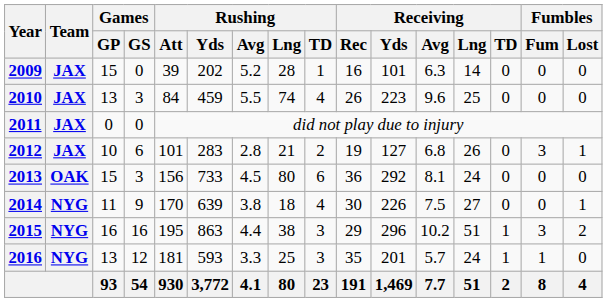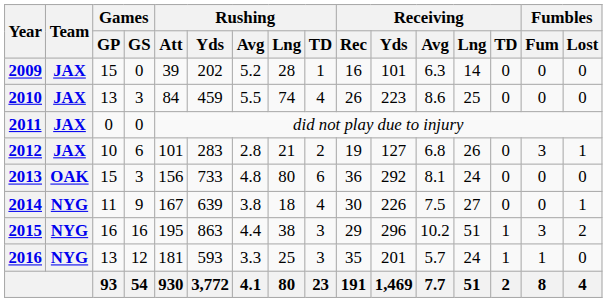 <table class=wikitable style="text-align:center;">
 <tr>
 <th rowspan="2">Year</th>
 <th rowspan="2">Team</th>
 <th colspan="2">Games</th>
 <th colspan="5">Rushing</th>
 <th colspan="5">Receiving</th>
 <th colspan="2">Fumbles</th>
 </tr>
 <tr>
 <th>GP</th>
 <th>GS</th>
 <th>Att</th>
 <th>Yds</th>
 <th>Avg</th>
 <th>Lng</th>
 <th>TD</th>
 <th>Rec</th>
 <th>Yds</th>
 <th>Avg</th>
 <th>Lng</th>
 <th>TD</th>
 <th>Fum</th>
 <th>Lost</th>
 </tr>
 <tr>
 <th><a href='#'>2009</a></th>
 <th><a href='#'>JAX</a></th>
 <td>15</td>
 <td>0</td>
 <td>39</td>
 <td>202</td>
 <td>5.2</td>
 <td>28</td>
 <td>1</td>
 <td>16</td>
 <td>101</td>
 <td>6.3</td>
 <td>14</td>
 <td>0</td>
 <td>0</td>
 <td>0</td>
 </tr>
 <tr>
 <th><a href='#'>2010</a></th>
 <th><a href='#'>JAX</a></th>
 <td>13</td>
 <td>3</td>
 <td>84</td>
 <td>459</td>
 <td>5.5</td>
 <td>74</td>
 <td>4</td>
 <td>26</td>
 <td>223</td>
-<td>9.6</td>
+<td>8.6</td>
 <td>25</td>
 <td>0</td>
 <td>0</td>
 <td>0</td>
 </tr>
 <tr>
 <th><a href='#'>2011</a></th>
 <th><a href='#'>JAX</a></th>
 <td>0</td>
 <td>0</td>
 <td colspan="12"><em>did not play due to injury</em></td>
 </tr>
 <tr>
 <th><a href='#'>2012</a></th>
 <th><a href='#'>JAX</a></th>
 <td>10</td>
 <td>6</td>
 <td>101</td>
 <td>283</td>
 <td>2.8</td>
 <td>21</td>
 <td>2</td>
 <td>19</td>
 <td>127</td>
 <td>6.8</td>
 <td>26</td>
 <td>0</td>
 <td>3</td>
 <td>1</td>
 </tr>
 <tr>
 <th><a href='#'>2013</a></th>
 <th><a href='#'>OAK</a></th>
 <td>15</td>
 <td>3</td>
 <td>156</td>
 <td>733</td>
-<td>4.5</td>
+<td>4.8</td>
 <td>80</td>
 <td>6</td>
 <td>36</td>
 <td>292</td>
 <td>8.1</td>
 <td>24</td>
 <td>0</td>
 <td>0</td>
 <td>0</td>
 </tr>
 <tr>
 <th><a href='#'>2014</a></th>
 <th><a href='#'>NYG</a></th>
 <td>11</td>
 <td>9</td>
-<td>170</td>
+<td>167</td>
 <td>639</td>
 <td>3.8</td>
 <td>18</td>
 <td>4</td>
 <td>30</td>
 <td>226</td>
 <td>7.5</td>
 <td>27</td>
 <td>0</td>
 <td>0</td>
 <td>1</td>
 </tr>
 <tr>
 <th><a href='#'>2015</a></th>
 <th><a href='#'>NYG</a></th>
 <td>16</td>
 <td>16</td>
 <td>195</td>
 <td>863</td>
 <td>4.4</td>
 <td>38</td>
 <td>3</td>
 <td>29</td>
 <td>296</td>
 <td>10.2</td>
 <td>51</td>
 <td>1</td>
 <td>3</td>
 <td>2</td>
 </tr>
 <tr>
 <th><a href='#'>2016</a></th>
 <th><a href='#'>NYG</a></th>
 <td>13</td>
 <td>12</td>
 <td>181</td>
 <td>593</td>
 <td>3.3</td>
 <td>25</td>
 <td>3</td>
 <td>35</td>
 <td>201</td>
 <td>5.7</td>
 <td>24</td>
 <td>1</td>
 <td>1</td>
 <td>0</td>
 </tr>
 <tr>
 <th colspan="2"></th>
 <th>93</th>
 <th>54</th>
 <th>930</th>
 <th>3,772</th>
 <th>4.1</th>
 <th>80</th>
 <th>23</th>
 <th>191</th>
 <th>1,469</th>
 <th>7.7</th>
 <th>51</th>
 <th>2</th>
 <th>8</th>
 <th>4</th>
 </tr>
 </table>
